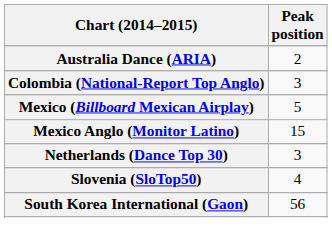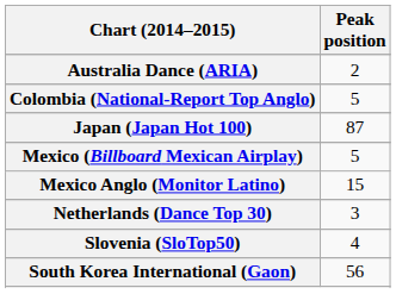 <table class="wikitable sortable plainrowheaders" style="text-align:center">
 <tr>
 <th scope="col">Chart (2014–2015)</th>
 <th scope="col">Peak<br>position</th>
 </tr>
 <tr>
 </tr>
 <tr>
 <th scope="row">Australia Dance (<a href='#'>ARIA</a>)</th>
 <td>2</td>
 </tr>
 <tr>
 </tr>
 <tr>
 </tr>
 <tr>
 </tr>
 <tr>
 </tr>
 <tr>
 </tr>
 <tr>
 </tr>
 <tr>
 </tr>
 <tr>
 <th scope="row">Colombia (<a href='#'>National-Report Top Anglo</a>)</th>
-<td>3</td>
+<td>5</td>
 </tr>
 <tr>
 </tr>
 <tr>
 </tr>
 <tr>
 </tr>
 <tr>
 </tr>
 <tr>
 </tr>
 <tr>
 </tr>
 <tr>
 </tr>
 <tr>
 </tr>
 <tr>
 </tr>
 <tr>
 </tr>
 <tr>
 </tr>
 <tr>
+</tr>
+<tr>
+<th scope="row">Japan (<a href='#'>Japan Hot 100</a>)</th>
+<td>87</td>
 </tr>
 <tr>
 </tr>
 <tr>
 <th scope="row">Mexico (<a href='#'><em>Billboard</em> Mexican Airplay</a>)</th>
 <td>5</td>
 </tr>
 <tr>
 <th scope="row">Mexico Anglo (<a href='#'>Monitor Latino</a>)</th>
 <td>15</td>
 </tr>
 <tr>
 </tr>
 <tr>
 </tr>
 <tr>
 <th scope="row">Netherlands (<a href='#'>Dance Top 30</a>)</th>
 <td>3</td>
 </tr>
 <tr>
 </tr>
 <tr>
 </tr>
 <tr>
 </tr>
 <tr>
 </tr>
 <tr>
 </tr>
 <tr>
 </tr>
 <tr>
 </tr>
 <tr>
 </tr>
 <tr>
 <th scope="row">Slovenia (<a href='#'>SloTop50</a>)</th>
 <td>4</td>
 </tr>
 <tr>
 </tr>
 <tr>
 <th scope="row">South Korea International (<a href='#'>Gaon</a>)</th>
 <td>56</td>
 </tr>
 <tr>
 </tr>
 <tr>
 </tr>
 <tr>
 </tr>
 <tr>
 </tr>
 <tr>
 </tr>
 <tr>
 </tr>
 <tr>
 </tr>
 <tr>
 </tr>
 <tr>
 </tr>
 <tr>
 </tr>
 <tr>
 </tr>
 <tr>
 </tr>
 </table>
